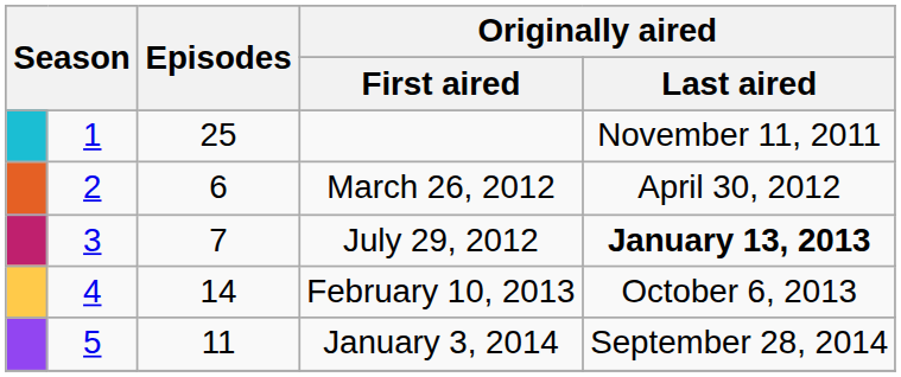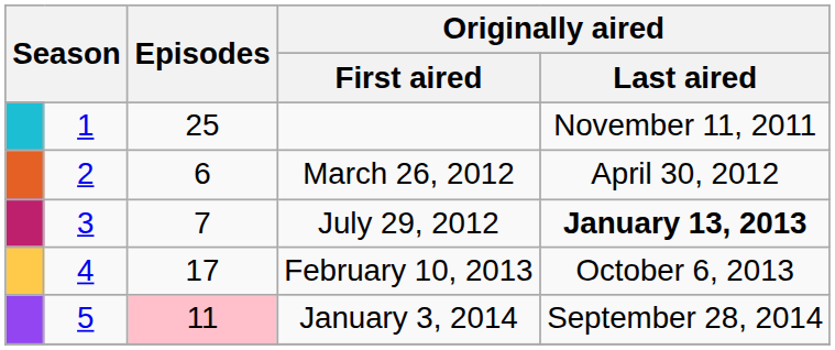 <table class="wikitable plainrowheaders" style="text-align:center;">
 <tr>
 <th colspan="2" rowspan="2">Season</th>
 <th rowspan="2">Episodes</th>
 <th colspan="2">Originally aired</th>
 </tr>
 <tr>
 <th>First aired</th>
 <th>Last aired</th>
 </tr>
 <tr>
 <th style="background-color: #1BBED3"></th>
 <td><a href='#'>1</a></td>
 <td>25</td>
 <td></td>
 <td>November 11, 2011</td>
 </tr>
 <tr>
 <th style="background:#e56024"></th>
 <td><a href='#'>2</a></td>
 <td>6</td>
 <td>March 26, 2012</td>
 <td>April 30, 2012</td>
 </tr>
 <tr>
 <th style="background:#bf206e"></th>
 <td><a href='#'>3</a></td>
 <td>7</td>
 <td>July 29, 2012</td>
 <td><strong>January 13, 2013</strong></td>
 </tr>
 <tr>
 <th style="background:#ffca4a"></th>
 <td><a href='#'>4</a></td>
-<td>14</td>
+<td>17</td>
 <td>February 10, 2013</td>
 <td>October 6, 2013</td>
 </tr>
 <tr>
 <th style="background:#9245f1"></th>
 <td><a href='#'>5</a></td>
-<td>11</td>
+<td style="background: pink;">11</td>
 <td>January 3, 2014</td>
 <td>September 28, 2014</td>
 </tr>
 <tr>
 </tr>
 </table>
